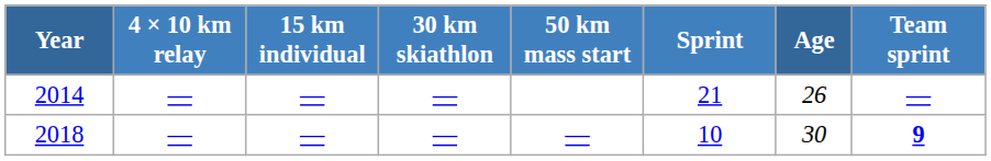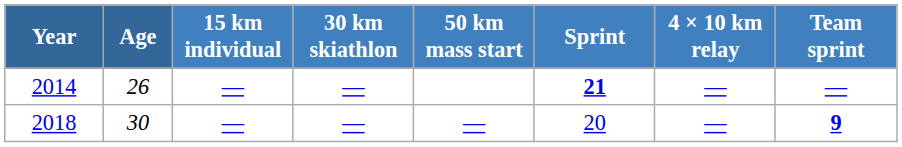 <table class="wikitable" style="font-size:95%; text-align:center; border:grey solid 1px; border-collapse:collapse; background:#ffffff;">
 <tr>
 <th style="background-color:#369; color:white; width:60px;"> Year </th>
-<th style="background-color:#4180be; color:white; width:75px;"> 4 × 10 km <br> relay </th>
+<th style="background-color:#369; color:white; width:40px;"> Age </th>
 <th style="background-color:#4180be; color:white; width:75px;"> 15 km <br> individual </th>
 <th style="background-color:#4180be; color:white; width:75px;"> 30 km <br> skiathlon </th>
 <th style="background-color:#4180be; color:white; width:75px;"> 50 km <br> mass start </th>
 <th style="background-color:#4180be; color:white; width:75px;"> Sprint </th>
-<th style="background-color:#369; color:white; width:40px;"> Age </th>
+<th style="background-color:#4180be; color:white; width:75px;"> 4 × 10 km <br> relay </th>
 <th style="background-color:#4180be; color:white; width:75px;"> Team <br> sprint </th>
 </tr>
 <tr>
 <td><a href='#'>2014</a></td>
-<td><a href='#'>—</a></td>
+<td><em>26</em></td>
 <td><a href='#'>—</a></td>
 <td><a href='#'>—</a></td>
 <td><a href='#'></a></td>
-<td><a href='#'>21</a></td>
-<td><em>26</em></td>
+<td><strong><a href='#'>21</a></strong></td>
+<td><a href='#'>—</a></td>
 <td><a href='#'>—</a></td>
 </tr>
 <tr>
 <td><a href='#'>2018</a></td>
+<td><em>30</em></td>
 <td><a href='#'>—</a></td>
 <td><a href='#'>—</a></td>
 <td><a href='#'>—</a></td>
+<td><a href='#'>20</a></td>
 <td><a href='#'>—</a></td>
-<td><a href='#'>10</a></td>
-<td><em>30</em></td>
 <td><strong><a href='#'>9</a></strong></td>
 </tr>
 </table>
